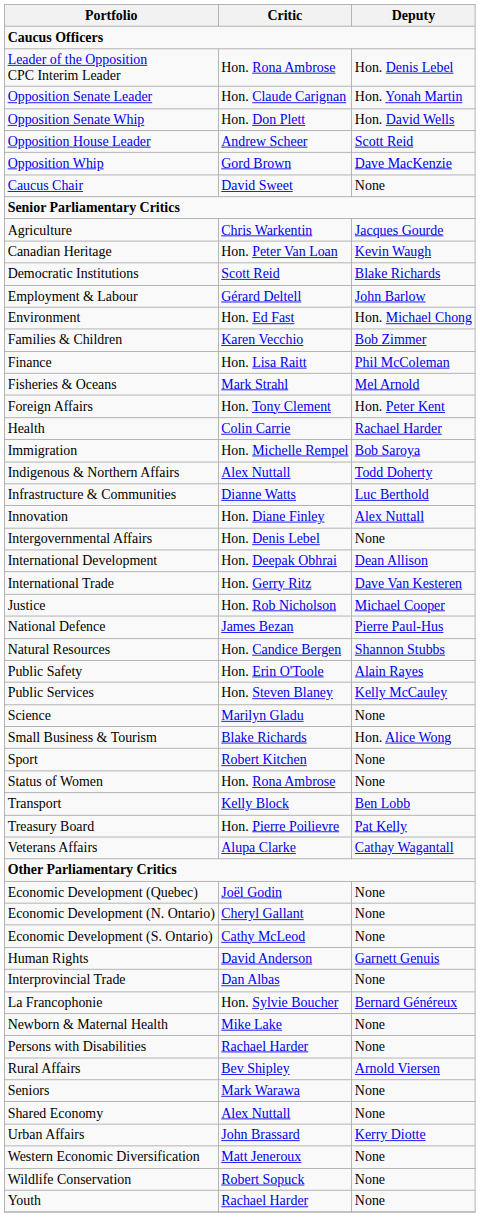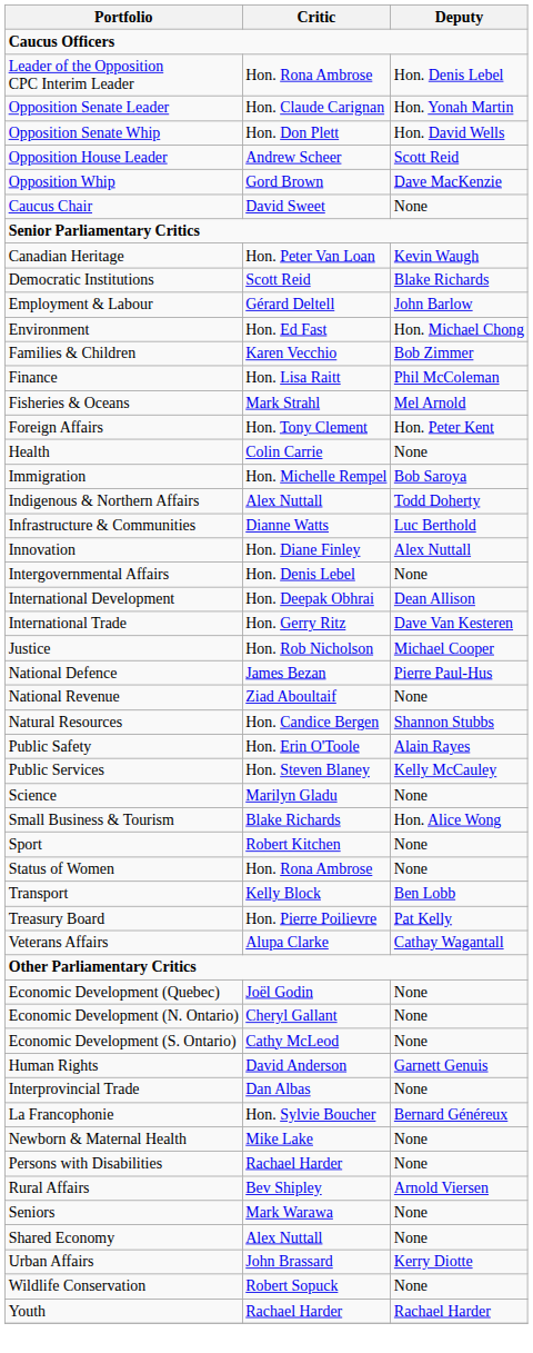 <table class="wikitable collapsible collapsed">
 <tr>
 <th>Portfolio</th>
 <th>Critic</th>
 <th>Deputy</th>
 </tr>
 <tr>
 <td colspan="3"><strong>Caucus Officers</strong></td>
 </tr>
 <tr>
 <td><a href='#'>Leader of the Opposition</a><br>CPC Interim Leader</td>
 <td>Hon. <a href='#'>Rona Ambrose</a></td>
 <td>Hon. <a href='#'>Denis Lebel</a></td>
 </tr>
 <tr>
 <td><a href='#'>Opposition Senate Leader</a></td>
 <td>Hon. <a href='#'>Claude Carignan</a></td>
 <td>Hon. <a href='#'>Yonah Martin</a></td>
 </tr>
 <tr>
 <td><a href='#'>Opposition Senate Whip</a></td>
 <td>Hon. <a href='#'>Don Plett</a></td>
 <td>Hon. <a href='#'>David Wells</a></td>
 </tr>
 <tr>
 <td><a href='#'>Opposition House Leader</a></td>
 <td><a href='#'>Andrew Scheer</a></td>
 <td><a href='#'>Scott Reid</a></td>
 </tr>
 <tr>
 <td><a href='#'>Opposition Whip</a></td>
 <td><a href='#'>Gord Brown</a></td>
 <td><a href='#'>Dave MacKenzie</a></td>
 </tr>
 <tr>
 <td><a href='#'>Caucus Chair</a></td>
 <td><a href='#'>David Sweet</a></td>
 <td>None</td>
 </tr>
 <tr>
 <td colspan="3"><strong>Senior Parliamentary Critics</strong></td>
-</tr>
-<tr>
-<td>Agriculture</td>
-<td><a href='#'>Chris Warkentin</a></td>
-<td><a href='#'>Jacques Gourde</a></td>
 </tr>
 <tr>
 <td>Canadian Heritage</td>
 <td>Hon. <a href='#'>Peter Van Loan</a></td>
 <td><a href='#'>Kevin Waugh</a></td>
 </tr>
 <tr>
 <td>Democratic Institutions</td>
 <td><a href='#'>Scott Reid</a></td>
 <td><a href='#'>Blake Richards</a></td>
 </tr>
 <tr>
 <td>Employment & Labour</td>
 <td><a href='#'>Gérard Deltell</a></td>
 <td><a href='#'>John Barlow</a></td>
 </tr>
 <tr>
 <td>Environment</td>
 <td>Hon. <a href='#'>Ed Fast</a></td>
 <td>Hon. <a href='#'>Michael Chong</a></td>
 </tr>
 <tr>
 <td>Families & Children</td>
 <td><a href='#'>Karen Vecchio</a></td>
 <td><a href='#'>Bob Zimmer</a></td>
 </tr>
 <tr>
 <td>Finance</td>
 <td>Hon. <a href='#'>Lisa Raitt</a></td>
 <td><a href='#'>Phil McColeman</a></td>
 </tr>
 <tr>
 <td>Fisheries & Oceans</td>
 <td><a href='#'>Mark Strahl</a></td>
 <td><a href='#'>Mel Arnold</a></td>
 </tr>
 <tr>
 <td>Foreign Affairs</td>
 <td>Hon. <a href='#'>Tony Clement</a></td>
 <td>Hon. <a href='#'>Peter Kent</a></td>
 </tr>
 <tr>
 <td>Health</td>
 <td><a href='#'>Colin Carrie</a></td>
-<td><a href='#'>Rachael Harder</a></td>
+<td>None</td>
 </tr>
 <tr>
 <td>Immigration</td>
 <td>Hon. <a href='#'>Michelle Rempel</a></td>
 <td><a href='#'>Bob Saroya</a></td>
 </tr>
 <tr>
 <td>Indigenous & Northern Affairs</td>
 <td><a href='#'>Alex Nuttall</a></td>
 <td><a href='#'>Todd Doherty</a></td>
 </tr>
 <tr>
 <td>Infrastructure & Communities</td>
 <td><a href='#'>Dianne Watts</a></td>
 <td><a href='#'>Luc Berthold</a></td>
 </tr>
 <tr>
 <td>Innovation</td>
 <td>Hon. <a href='#'>Diane Finley</a></td>
 <td><a href='#'>Alex Nuttall</a></td>
 </tr>
 <tr>
 <td>Intergovernmental Affairs</td>
 <td>Hon. <a href='#'>Denis Lebel</a></td>
 <td>None</td>
 </tr>
 <tr>
 <td>International Development</td>
 <td>Hon. <a href='#'>Deepak Obhrai</a></td>
 <td><a href='#'>Dean Allison</a></td>
 </tr>
 <tr>
 <td>International Trade</td>
 <td>Hon. <a href='#'>Gerry Ritz</a></td>
 <td><a href='#'>Dave Van Kesteren</a></td>
 </tr>
 <tr>
 <td>Justice</td>
 <td>Hon. <a href='#'>Rob Nicholson</a></td>
 <td><a href='#'>Michael Cooper</a></td>
 </tr>
 <tr>
 <td>National Defence</td>
 <td><a href='#'>James Bezan</a></td>
 <td><a href='#'>Pierre Paul-Hus</a></td>
+</tr>
+<tr>
+<td>National Revenue</td>
+<td><a href='#'>Ziad Aboultaif</a></td>
+<td>None</td>
 </tr>
 <tr>
 <td>Natural Resources</td>
 <td>Hon. <a href='#'>Candice Bergen</a></td>
 <td><a href='#'>Shannon Stubbs</a></td>
 </tr>
 <tr>
 <td>Public Safety</td>
 <td>Hon. <a href='#'>Erin O'Toole</a></td>
 <td><a href='#'>Alain Rayes</a></td>
 </tr>
 <tr>
 <td>Public Services</td>
 <td>Hon. <a href='#'>Steven Blaney</a></td>
 <td><a href='#'>Kelly McCauley</a></td>
 </tr>
 <tr>
 <td>Science</td>
 <td><a href='#'>Marilyn Gladu</a></td>
 <td>None</td>
 </tr>
 <tr>
 <td>Small Business & Tourism</td>
 <td><a href='#'>Blake Richards</a></td>
 <td>Hon. <a href='#'>Alice Wong</a></td>
 </tr>
 <tr>
 <td>Sport</td>
 <td><a href='#'>Robert Kitchen</a></td>
 <td>None</td>
 </tr>
 <tr>
 <td>Status of Women</td>
 <td>Hon. <a href='#'>Rona Ambrose</a></td>
 <td>None</td>
 </tr>
 <tr>
 <td>Transport</td>
 <td><a href='#'>Kelly Block</a></td>
 <td><a href='#'>Ben Lobb</a></td>
 </tr>
 <tr>
 <td>Treasury Board</td>
 <td>Hon. <a href='#'>Pierre Poilievre</a></td>
 <td><a href='#'>Pat Kelly</a></td>
 </tr>
 <tr>
 <td>Veterans Affairs</td>
 <td><a href='#'>Alupa Clarke</a></td>
 <td><a href='#'>Cathay Wagantall</a></td>
 </tr>
 <tr>
 <td colspan="3"><strong>Other Parliamentary Critics</strong></td>
 </tr>
 <tr>
 <td>Economic Development (Quebec)</td>
 <td><a href='#'>Joël Godin</a></td>
 <td>None</td>
 </tr>
 <tr>
 <td>Economic Development (N. Ontario)</td>
 <td><a href='#'>Cheryl Gallant</a></td>
 <td>None</td>
 </tr>
 <tr>
 <td>Economic Development (S. Ontario)</td>
 <td><a href='#'>Cathy McLeod</a></td>
 <td>None</td>
 </tr>
 <tr>
 <td>Human Rights</td>
 <td><a href='#'>David Anderson</a></td>
 <td><a href='#'>Garnett Genuis</a></td>
 </tr>
 <tr>
 <td>Interprovincial Trade</td>
 <td><a href='#'>Dan Albas</a></td>
 <td>None</td>
 </tr>
 <tr>
 <td>La Francophonie</td>
 <td>Hon. <a href='#'>Sylvie Boucher</a></td>
 <td><a href='#'>Bernard Généreux</a></td>
 </tr>
 <tr>
 <td>Newborn & Maternal Health</td>
 <td><a href='#'>Mike Lake</a></td>
 <td>None</td>
 </tr>
 <tr>
 <td>Persons with Disabilities</td>
 <td><a href='#'>Rachael Harder</a></td>
 <td>None</td>
 </tr>
 <tr>
 <td>Rural Affairs</td>
 <td><a href='#'>Bev Shipley</a></td>
 <td><a href='#'>Arnold Viersen</a></td>
 </tr>
 <tr>
 <td>Seniors</td>
 <td><a href='#'>Mark Warawa</a></td>
 <td>None</td>
 </tr>
 <tr>
 <td>Shared Economy</td>
 <td><a href='#'>Alex Nuttall</a></td>
 <td>None</td>
 </tr>
 <tr>
 <td>Urban Affairs</td>
 <td><a href='#'>John Brassard</a></td>
 <td><a href='#'>Kerry Diotte</a></td>
 </tr>
 <tr>
-<td>Western Economic Diversification</td>
-<td><a href='#'>Matt Jeneroux</a></td>
-<td>None</td>
-</tr>
-<tr>
 <td>Wildlife Conservation</td>
 <td><a href='#'>Robert Sopuck</a></td>
 <td>None</td>
 </tr>
 <tr>
 <td>Youth</td>
 <td><a href='#'>Rachael Harder</a></td>
-<td>None</td>
+<td><a href='#'>Rachael Harder</a></td>
 </tr>
 <tr>
 </tr>
 </table>
